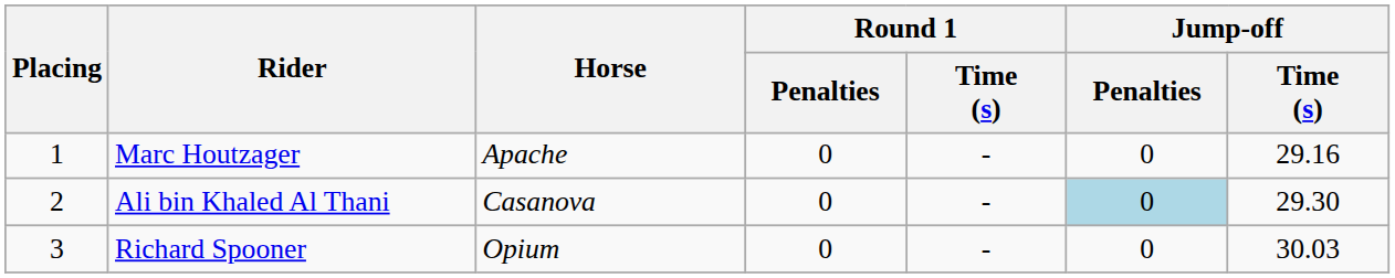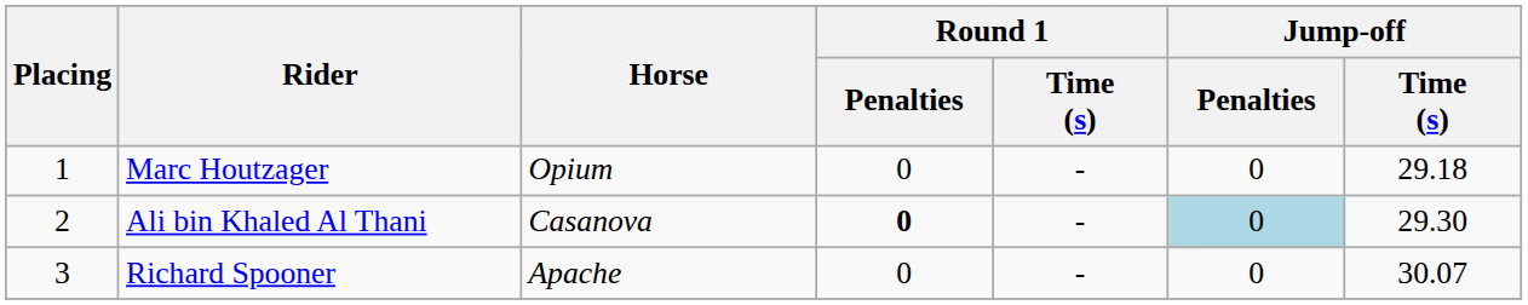 <table class="wikitable" style="font-size: 90%">
 <tr>
 <th rowspan=2 width=20>Placing </th>
 <th rowspan=2 width=180>Rider</th>
 <th rowspan=2 width=130>Horse</th>
 <th colspan=2>Round 1</th>
 <th colspan=2>Jump-off</th>
 </tr>
 <tr>
 <th width=75>Penalties</th>
 <th width=75>Time<br>(<a href='#'>s</a>)</th>
 <th width=75>Penalties</th>
 <th width=75>Time<br>(<a href='#'>s</a>)</th>
 </tr>
 <tr>
 <td align=center>1</td>
 <td> <a href='#'>Marc Houtzager</a></td>
-<td><em>Apache</em></td>
+<td><em>Opium</em></td>
 <td align=center>0</td>
 <td align=center>-</td>
 <td align=center>0</td>
-<td align=center>29.16</td>
+<td align=center>29.18</td>
 </tr>
 <tr>
 <td align=center>2</td>
 <td> <a href='#'>Ali bin Khaled Al Thani</a></td>
 <td><em>Casanova</em></td>
-<td align=center>0</td>
+<td align=center><strong>0</strong></td>
 <td align=center>-</td>
 <td align=center style="background: lightblue;">0</td>
 <td align=center>29.30</td>
 </tr>
 <tr>
 <td align=center>3</td>
 <td> <a href='#'>Richard Spooner</a></td>
-<td><em>Opium</em></td>
+<td><em>Apache</em></td>
 <td align=center>0</td>
 <td align=center>-</td>
 <td align=center>0</td>
-<td align=center>30.03</td>
+<td align=center>30.07</td>
 </tr>
 </table>
